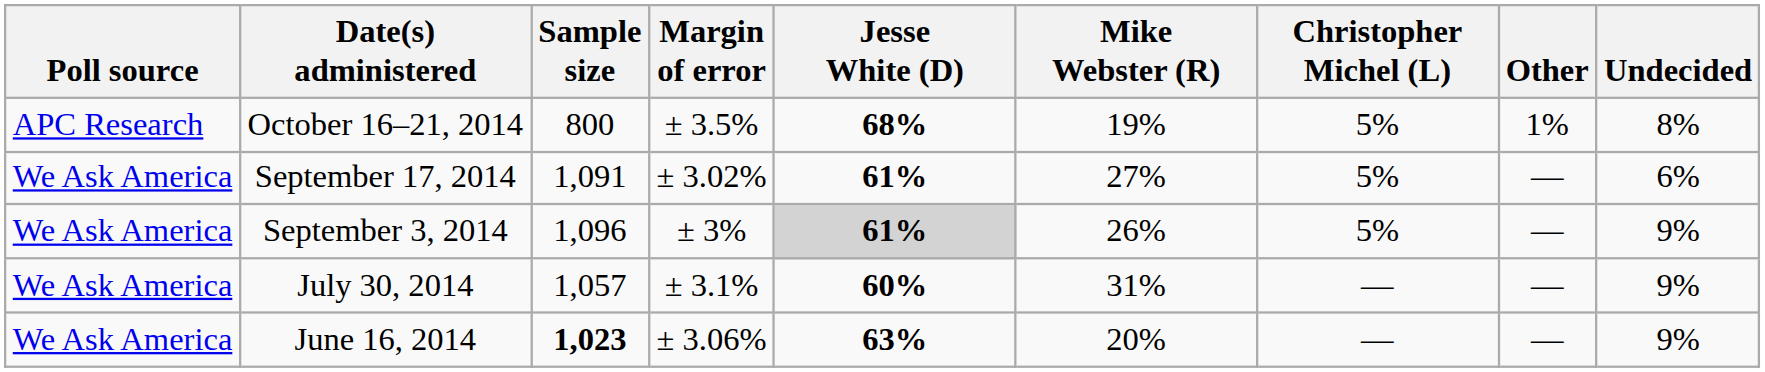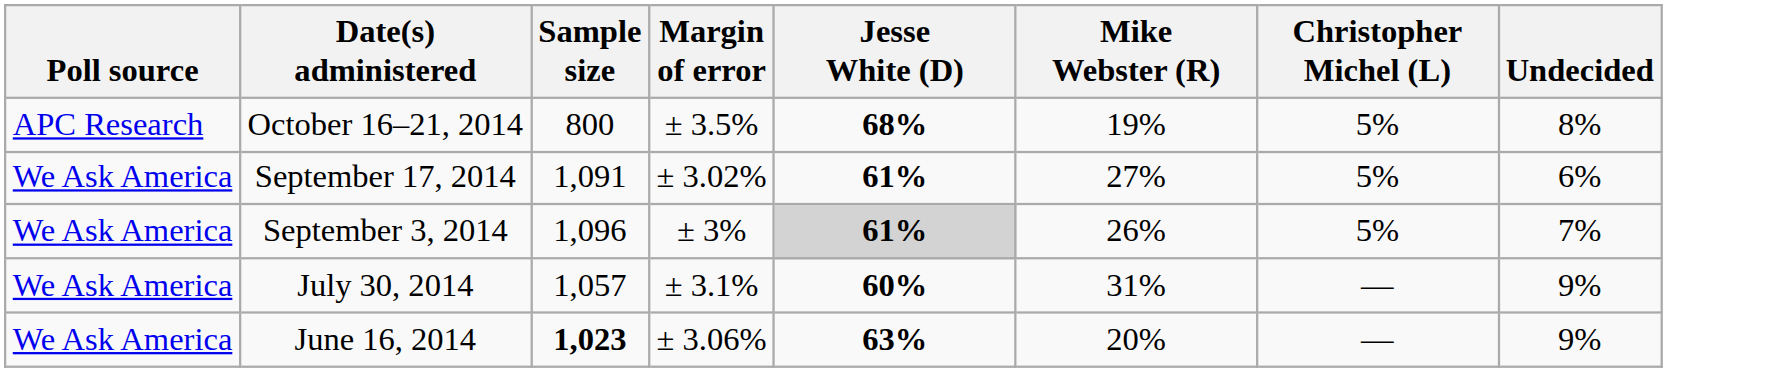 <table class="wikitable" style="font-size:90%;text-align:center;">
 <tr valign=bottom>
 <th>Poll source</th>
 <th>Date(s)<br>administered</th>
 <th>Sample<br>size</th>
 <th>Margin<br>of error</th>
 <th style="width:100px;">Jesse<br>White (D)</th>
 <th style="width:100px;">Mike<br>Webster (R)</th>
 <th style="width:100px;">Christopher<br>Michel (L)</th>
-<th>Other</th>
 <th>Undecided</th>
 </tr>
 <tr>
 <td style="text-align:left;"><a href='#'>APC Research</a></td>
 <td align=center>October 16–21, 2014</td>
 <td align=center>800</td>
 <td align=center>± 3.5%</td>
 <td><strong>68%</strong></td>
 <td align=center>19%</td>
 <td align=center>5%</td>
-<td align=center>1%</td>
 <td align=center>8%</td>
 </tr>
 <tr>
 <td style="text-align:left;"><a href='#'>We Ask America</a></td>
 <td align=center>September 17, 2014</td>
 <td align=center>1,091</td>
 <td align=center>± 3.02%</td>
 <td><strong>61%</strong></td>
 <td align=center>27%</td>
 <td align=center>5%</td>
-<td align=center>—</td>
 <td align=center>6%</td>
 </tr>
 <tr>
 <td style="text-align:left;"><a href='#'>We Ask America</a></td>
 <td align=center>September 3, 2014</td>
 <td align=center>1,096</td>
 <td align=center>± 3%</td>
 <td style="background: lightgrey;"><strong>61%</strong></td>
 <td align=center>26%</td>
 <td align=center>5%</td>
-<td align=center>—</td>
-<td align=center>9%</td>
+<td align=center>7%</td>
 </tr>
 <tr>
 <td style="text-align:left;"><a href='#'>We Ask America</a></td>
 <td align=center>July 30, 2014</td>
 <td align=center>1,057</td>
 <td align=center>± 3.1%</td>
 <td><strong>60%</strong></td>
 <td align=center>31%</td>
-<td align=center>—</td>
 <td align=center>—</td>
 <td align=center>9%</td>
 </tr>
 <tr>
 <td style="text-align:left;"><a href='#'>We Ask America</a></td>
 <td align=center>June 16, 2014</td>
 <td align=center><strong>1,023</strong></td>
 <td align=center>± 3.06%</td>
 <td><strong>63%</strong></td>
 <td align=center>20%</td>
 <td align=center>—</td>
-<td align=center>—</td>
 <td align=center>9%</td>
 </tr>
 </table>
